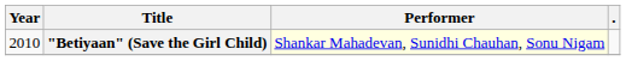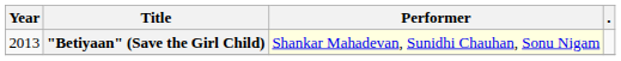 <table class="wikitable plainrowheaders unsortable" style="text-align: margin;">
 <tr>
 <th>Year</th>
 <th>Title</th>
 <th>Performer</th>
 <th>.</th>
 </tr>
 <tr>
-<td>2010</td>
+<td>2013</td>
 <th scope="row">"Betiyaan" (Save the Girl Child)</th>
 <td style="background: lightyellow;"><a href='#'>Shankar Mahadevan</a>, <a href='#'>Sunidhi Chauhan</a>, <a href='#'>Sonu Nigam</a></td>
 <td></td>
 </tr>
 <tr>
 </tr>
 </table>
